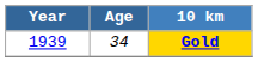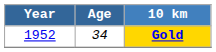 <table class="wikitable" style="font-size:95%; text-align:center; border:grey solid 1px; border-collapse:collapse; background:#ffffff;">
 <tr>
 <th style="background-color:#369; color:white; width:60px;"> Year </th>
 <th style="background-color:#369; color:white; width:40px;"> Age </th>
 <th style="background-color:#4180be; color:white; width:75px;"> 10 km </th>
 </tr>
 <tr>
-<td><a href='#'>1939</a></td>
+<td><a href='#'>1952</a></td>
 <td><em>34</em></td>
 <td style="background:gold;"><a href='#'><strong>Gold</strong></a></td>
 </tr>
 <tr>
 </tr>
 </table>
